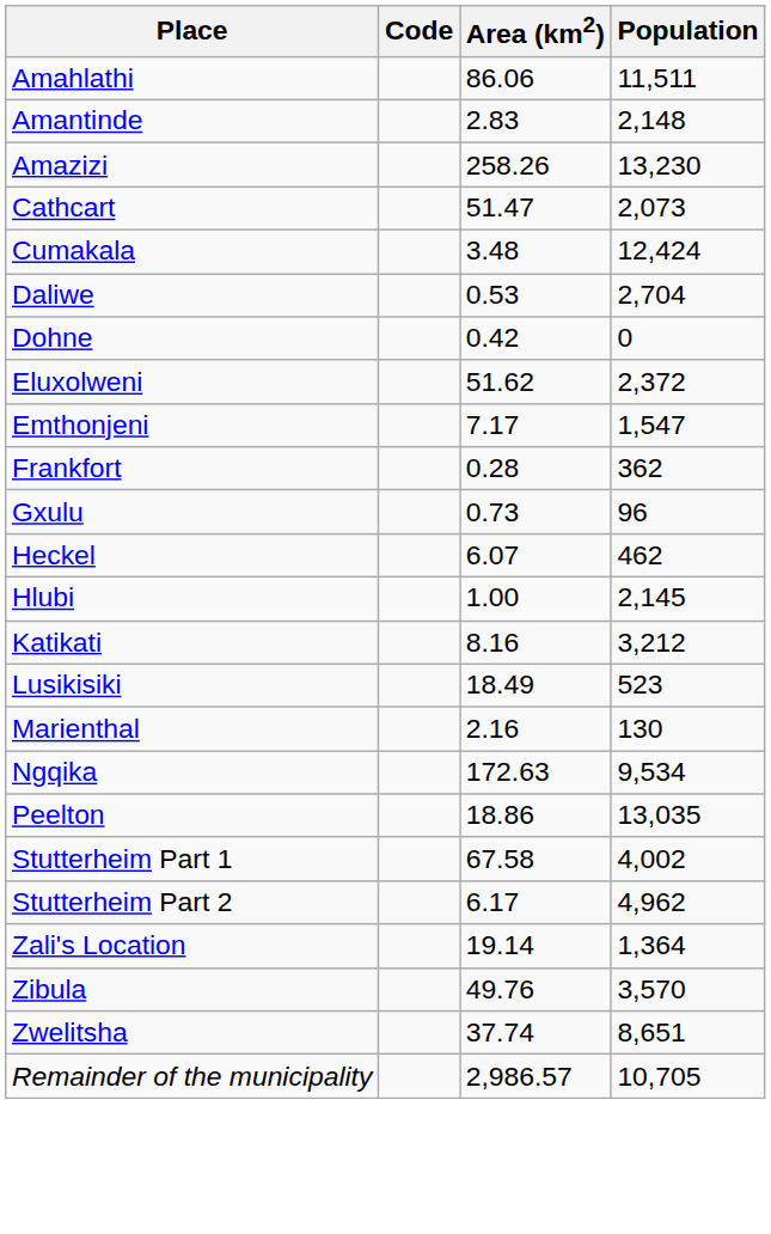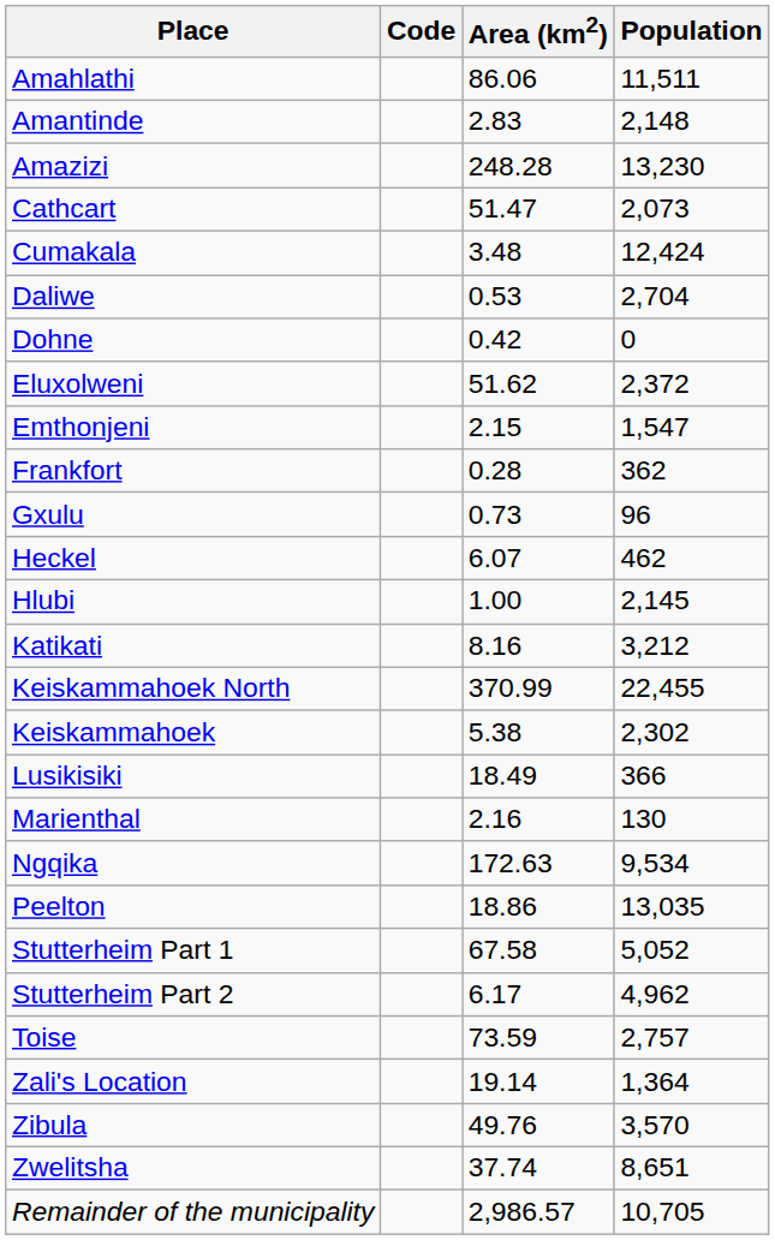 <table class="wikitable sortable">
 <tr>
 <th>Place</th>
 <th>Code</th>
 <th>Area (km<sup>2</sup>)</th>
 <th>Population</th>
 </tr>
 <tr>
 <td><a href='#'>Amahlathi</a></td>
 <td></td>
 <td>86.06</td>
 <td>11,511</td>
 </tr>
 <tr>
 <td><a href='#'>Amantinde</a></td>
 <td></td>
 <td>2.83</td>
 <td>2,148</td>
 </tr>
 <tr>
 <td><a href='#'>Amazizi</a></td>
 <td></td>
-<td>258.26</td>
+<td>248.28</td>
 <td>13,230</td>
 </tr>
 <tr>
 <td><a href='#'>Cathcart</a></td>
 <td></td>
 <td>51.47</td>
 <td>2,073</td>
 </tr>
 <tr>
 <td><a href='#'>Cumakala</a></td>
 <td></td>
 <td>3.48</td>
 <td>12,424</td>
 </tr>
 <tr>
 <td><a href='#'>Daliwe</a></td>
 <td></td>
 <td>0.53</td>
 <td>2,704</td>
 </tr>
 <tr>
 <td><a href='#'>Dohne</a></td>
 <td></td>
 <td>0.42</td>
 <td>0</td>
 </tr>
 <tr>
 <td><a href='#'>Eluxolweni</a></td>
 <td></td>
 <td>51.62</td>
 <td>2,372</td>
 </tr>
 <tr>
 <td><a href='#'>Emthonjeni</a></td>
 <td></td>
-<td>7.17</td>
+<td>2.15</td>
 <td>1,547</td>
 </tr>
 <tr>
 <td><a href='#'>Frankfort</a></td>
 <td></td>
 <td>0.28</td>
 <td>362</td>
 </tr>
 <tr>
 <td><a href='#'>Gxulu</a></td>
 <td></td>
 <td>0.73</td>
 <td>96</td>
 </tr>
 <tr>
 <td><a href='#'>Heckel</a></td>
 <td></td>
 <td>6.07</td>
 <td>462</td>
 </tr>
 <tr>
 <td><a href='#'>Hlubi</a></td>
 <td></td>
 <td>1.00</td>
 <td>2,145</td>
 </tr>
 <tr>
 <td><a href='#'>Katikati</a></td>
 <td></td>
 <td>8.16</td>
 <td>3,212</td>
 </tr>
 <tr>
+<td><a href='#'>Keiskammahoek North</a></td>
+<td></td>
+<td>370.99</td>
+<td>22,455</td>
+</tr>
+<tr>
+<td><a href='#'>Keiskammahoek</a></td>
+<td></td>
+<td>5.38</td>
+<td>2,302</td>
+</tr>
+<tr>
 <td><a href='#'>Lusikisiki</a></td>
 <td></td>
 <td>18.49</td>
-<td>523</td>
+<td>366</td>
 </tr>
 <tr>
 <td><a href='#'>Marienthal</a></td>
 <td></td>
 <td>2.16</td>
 <td>130</td>
 </tr>
 <tr>
 <td><a href='#'>Ngqika</a></td>
 <td></td>
 <td>172.63</td>
 <td>9,534</td>
 </tr>
 <tr>
 <td><a href='#'>Peelton</a></td>
 <td></td>
 <td>18.86</td>
 <td>13,035</td>
 </tr>
 <tr>
 <td><a href='#'>Stutterheim</a> Part 1</td>
 <td></td>
 <td>67.58</td>
-<td>4,002</td>
+<td>5,052</td>
 </tr>
 <tr>
 <td><a href='#'>Stutterheim</a> Part 2</td>
 <td></td>
 <td>6.17</td>
 <td>4,962</td>
+</tr>
+<tr>
+<td><a href='#'>Toise</a></td>
+<td></td>
+<td>73.59</td>
+<td>2,757</td>
 </tr>
 <tr>
 <td><a href='#'>Zali's Location</a></td>
 <td></td>
 <td>19.14</td>
 <td>1,364</td>
 </tr>
 <tr>
 <td><a href='#'>Zibula</a></td>
 <td></td>
 <td>49.76</td>
 <td>3,570</td>
 </tr>
 <tr>
 <td><a href='#'>Zwelitsha</a></td>
 <td></td>
 <td>37.74</td>
 <td>8,651</td>
 </tr>
 <tr>
 <td><em>Remainder of the municipality</em></td>
 <td></td>
 <td>2,986.57</td>
 <td>10,705</td>
 </tr>
 </table>
